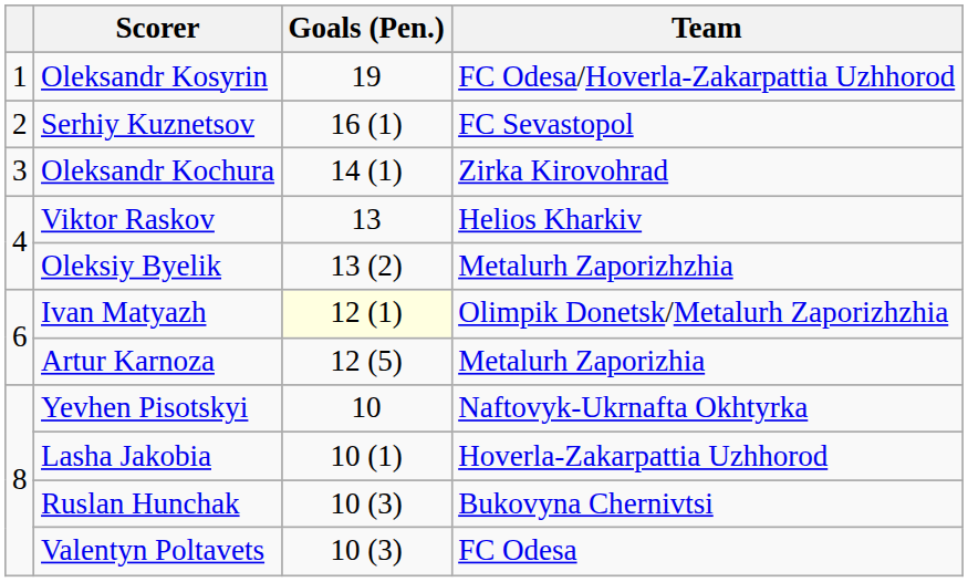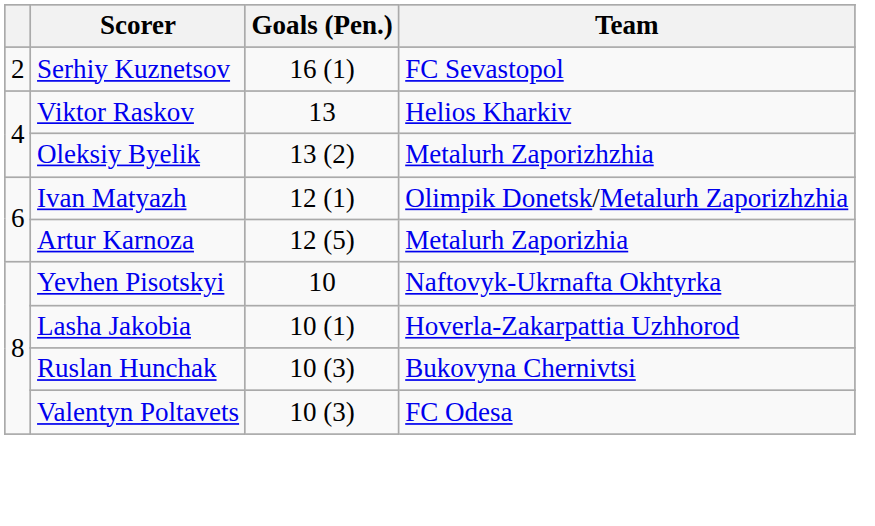 <table class="wikitable">
 <tr>
 <th></th>
 <th>Scorer</th>
 <th>Goals (Pen.)</th>
 <th>Team</th>
 </tr>
 <tr>
-<td>1</td>
-<td> <a href='#'>Oleksandr Kosyrin</a></td>
-<td align=center>19</td>
-<td><a href='#'>FC Odesa</a>/<a href='#'>Hoverla-Zakarpattia Uzhhorod</a></td>
-</tr>
-<tr>
 <td>2</td>
 <td> <a href='#'>Serhiy Kuznetsov</a></td>
 <td align=center>16 (1)</td>
 <td><a href='#'>FC Sevastopol</a></td>
-</tr>
-<tr>
-<td>3</td>
-<td> <a href='#'>Oleksandr Kochura</a></td>
-<td align=center>14 (1)</td>
-<td><a href='#'>Zirka Kirovohrad</a></td>
 </tr>
 <tr>
 <td rowspan="2">4</td>
 <td> <a href='#'>Viktor Raskov</a></td>
 <td align=center>13</td>
 <td><a href='#'>Helios Kharkiv</a></td>
 </tr>
 <tr>
 <td> <a href='#'>Oleksiy Byelik</a></td>
 <td align=center>13 (2)</td>
 <td><a href='#'>Metalurh Zaporizhzhia</a></td>
 </tr>
 <tr>
 <td rowspan="2">6</td>
 <td> <a href='#'>Ivan Matyazh</a></td>
-<td align=center style="background: lightyellow;">12 (1)</td>
+<td align=center>12 (1)</td>
 <td><a href='#'>Olimpik Donetsk</a>/<a href='#'>Metalurh Zaporizhzhia</a></td>
 </tr>
 <tr>
 <td> <a href='#'>Artur Karnoza</a></td>
 <td align=center>12 (5)</td>
 <td><a href='#'>Metalurh Zaporizhia</a></td>
 </tr>
 <tr>
 <td rowspan="4">8</td>
 <td> <a href='#'>Yevhen Pisotskyi</a></td>
 <td align=center>10</td>
 <td><a href='#'>Naftovyk-Ukrnafta Okhtyrka</a></td>
 </tr>
 <tr>
 <td> <a href='#'>Lasha Jakobia</a></td>
 <td align=center>10 (1)</td>
 <td><a href='#'>Hoverla-Zakarpattia Uzhhorod</a></td>
 </tr>
 <tr>
 <td> <a href='#'>Ruslan Hunchak</a></td>
 <td align=center>10 (3)</td>
 <td><a href='#'>Bukovyna Chernivtsi</a></td>
 </tr>
 <tr>
 <td> <a href='#'>Valentyn Poltavets</a></td>
 <td align=center>10 (3)</td>
 <td><a href='#'>FC Odesa</a></td>
 </tr>
 </table>
